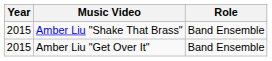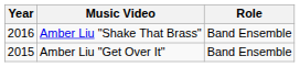 <table class="wikitable">
 <tr>
 <th>Year</th>
 <th>Music Video</th>
 <th>Role</th>
 </tr>
 <tr>
-<td>2015</td>
+<td>2016</td>
 <td><a href='#'>Amber Liu</a> "Shake That Brass"</td>
 <td>Band Ensemble</td>
 </tr>
 <tr>
 <td>2015</td>
 <td>Amber Liu "Get Over It"</td>
 <td>Band Ensemble</td>
 </tr>
 </table>
